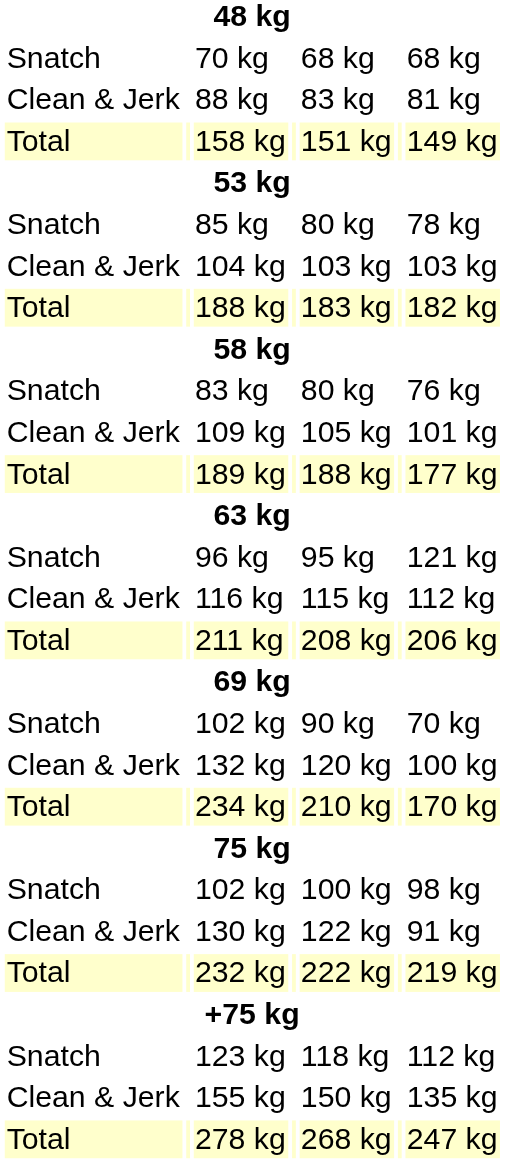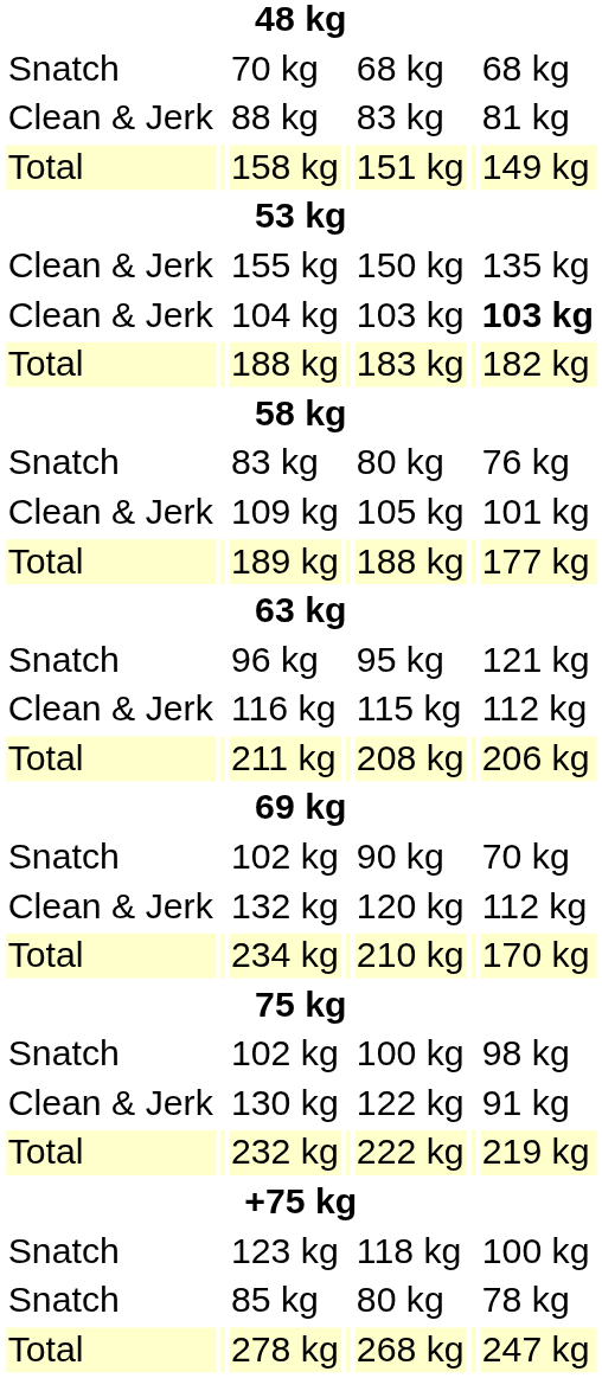 <table>
 <tr>
 <th colspan=7>48 kg</th>
 </tr>
 <tr>
 <td>Snatch</td>
 <td></td>
 <td>70 kg</td>
 <td></td>
 <td>68 kg</td>
 <td></td>
 <td>68 kg</td>
 </tr>
 <tr>
 <td>Clean & Jerk</td>
 <td></td>
 <td>88 kg</td>
 <td></td>
 <td>83 kg</td>
 <td></td>
 <td>81 kg</td>
 </tr>
 <tr bgcolor=ffffcc>
 <td>Total</td>
 <td></td>
 <td>158 kg</td>
 <td></td>
 <td>151 kg</td>
 <td></td>
 <td>149 kg</td>
 </tr>
 <tr>
 <th colspan=7>53 kg</th>
 </tr>
 <tr>
-<td>Snatch</td>
-<td><s></s></td>
-<td>85 kg</td>
+<td>Clean & Jerk</td>
 <td></td>
-<td>80 kg</td>
+<td>155 kg</td>
 <td></td>
-<td>78 kg</td>
+<td>150 kg</td>
+<td></td>
+<td>135 kg</td>
 </tr>
 <tr>
 <td>Clean & Jerk</td>
 <td></td>
 <td>104 kg</td>
 <td></td>
 <td>103 kg</td>
 <td><s></s></td>
-<td>103 kg</td>
+<td><strong>103 kg</strong></td>
 </tr>
 <tr bgcolor=ffffcc>
 <td>Total</td>
 <td><s></s></td>
 <td>188 kg</td>
 <td></td>
 <td>183 kg</td>
 <td></td>
 <td>182 kg</td>
 </tr>
 <tr>
 <th colspan=7>58 kg</th>
 </tr>
 <tr>
 <td>Snatch</td>
 <td></td>
 <td>83 kg</td>
 <td><s></s></td>
 <td>80 kg</td>
 <td><s></s></td>
 <td>76 kg</td>
 </tr>
 <tr>
 <td>Clean & Jerk</td>
 <td><s></s></td>
 <td>109 kg</td>
 <td></td>
 <td>105 kg</td>
 <td><s></s></td>
 <td>101 kg</td>
 </tr>
 <tr bgcolor=ffffcc>
 <td>Total</td>
 <td><s></s></td>
 <td>189 kg</td>
 <td></td>
 <td>188 kg</td>
 <td><s></s></td>
 <td>177 kg</td>
 </tr>
 <tr>
 <th colspan=7>63 kg</th>
 </tr>
 <tr>
 <td>Snatch</td>
 <td></td>
 <td>96 kg</td>
 <td></td>
 <td>95 kg</td>
 <td></td>
 <td>121 kg</td>
 </tr>
 <tr>
 <td>Clean & Jerk</td>
 <td></td>
 <td>116 kg</td>
 <td></td>
 <td>115 kg</td>
 <td></td>
 <td>112 kg</td>
 </tr>
 <tr bgcolor=ffffcc>
 <td>Total</td>
 <td></td>
 <td>211 kg</td>
 <td></td>
 <td>208 kg</td>
 <td></td>
 <td>206 kg</td>
 </tr>
 <tr>
 <th colspan=7>69 kg</th>
 </tr>
 <tr>
 <td>Snatch</td>
 <td></td>
 <td>102 kg</td>
 <td></td>
 <td>90 kg</td>
 <td></td>
 <td>70 kg</td>
 </tr>
 <tr>
 <td>Clean & Jerk</td>
 <td></td>
 <td>132 kg</td>
 <td></td>
 <td>120 kg</td>
 <td></td>
-<td>100 kg</td>
+<td>112 kg</td>
 </tr>
 <tr bgcolor=ffffcc>
 <td>Total</td>
 <td></td>
 <td>234 kg</td>
 <td></td>
 <td>210 kg</td>
 <td></td>
 <td>170 kg</td>
 </tr>
 <tr>
 <th colspan=7>75 kg</th>
 </tr>
 <tr>
 <td>Snatch</td>
 <td></td>
 <td>102 kg</td>
 <td></td>
 <td>100 kg</td>
 <td></td>
 <td>98 kg</td>
 </tr>
 <tr>
 <td>Clean & Jerk</td>
 <td></td>
 <td>130 kg</td>
 <td></td>
 <td>122 kg</td>
 <td></td>
 <td>91 kg</td>
 </tr>
 <tr bgcolor=ffffcc>
 <td>Total</td>
 <td></td>
 <td>232 kg</td>
 <td></td>
 <td>222 kg</td>
 <td></td>
 <td>219 kg</td>
 </tr>
 <tr>
 <th colspan=7>+75 kg</th>
 </tr>
 <tr>
 <td>Snatch</td>
 <td></td>
 <td>123 kg</td>
 <td></td>
 <td>118 kg</td>
 <td></td>
-<td>112 kg</td>
+<td>100 kg</td>
 </tr>
 <tr>
-<td>Clean & Jerk</td>
+<td>Snatch</td>
+<td><s></s></td>
+<td>85 kg</td>
 <td></td>
-<td>155 kg</td>
+<td>80 kg</td>
 <td></td>
-<td>150 kg</td>
-<td></td>
-<td>135 kg</td>
+<td>78 kg</td>
 </tr>
 <tr bgcolor=ffffcc>
 <td>Total</td>
 <td></td>
 <td>278 kg</td>
 <td></td>
 <td>268 kg</td>
 <td></td>
 <td>247 kg</td>
 </tr>
 </table>
